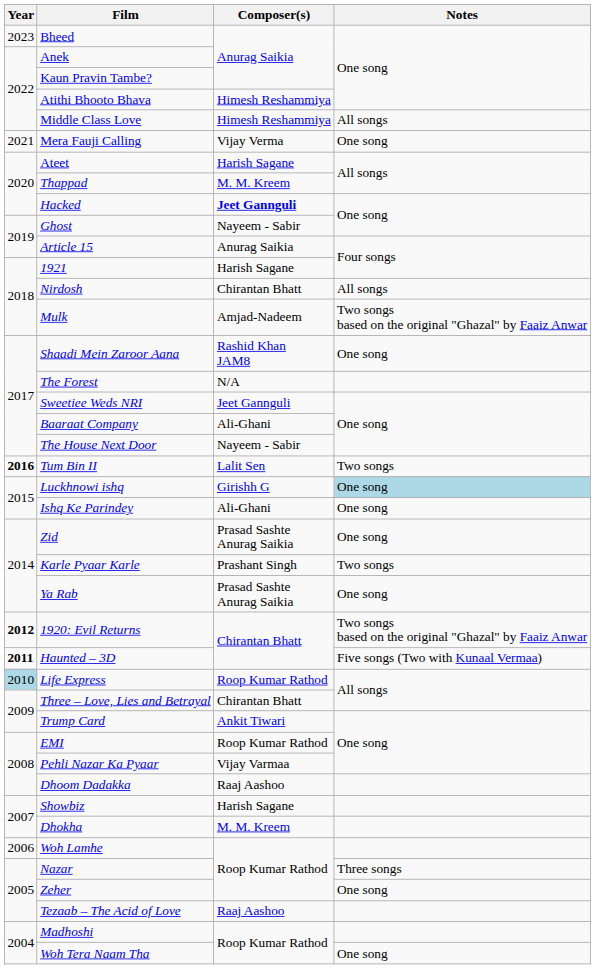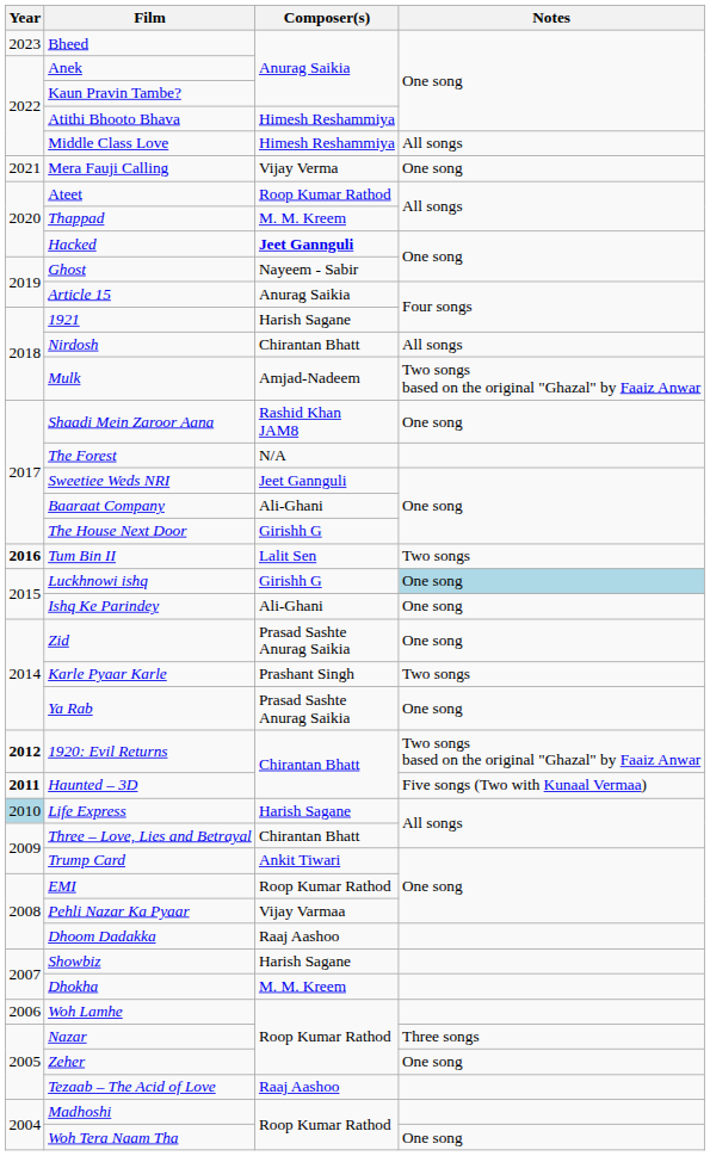 <table class="wikitable">
 <tr>
 <th>Year</th>
 <th>Film</th>
 <th>Composer(s)</th>
 <th>Notes</th>
 </tr>
 <tr>
 <td>2023</td>
 <td><a href='#'>Bheed</a></td>
 <td rowspan=3><a href='#'>Anurag Saikia</a></td>
 <td rowspan=4>One song</td>
 </tr>
 <tr>
 <td rowspan=4>2022</td>
 <td><a href='#'>Anek</a></td>
 </tr>
 <tr>
 <td><a href='#'>Kaun Pravin Tambe?</a></td>
 </tr>
 <tr>
 <td><a href='#'>Atithi Bhooto Bhava</a></td>
 <td><a href='#'>Himesh Reshammiya</a></td>
 </tr>
 <tr>
 <td><a href='#'>Middle Class Love</a></td>
 <td><a href='#'>Himesh Reshammiya</a></td>
 <td>All songs</td>
 </tr>
 <tr>
 <td>2021</td>
 <td><a href='#'>Mera Fauji Calling</a></td>
 <td>Vijay Verma</td>
 <td>One song</td>
 </tr>
 <tr>
 <td rowspan="3">2020</td>
 <td><a href='#'>Ateet</a></td>
-<td><a href='#'>Harish Sagane</a></td>
+<td><a href='#'>Roop Kumar Rathod</a></td>
 <td rowspan=2>All songs</td>
 </tr>
 <tr>
 <td><em><a href='#'>Thappad</a></em></td>
 <td><a href='#'>M. M. Kreem</a></td>
 </tr>
 <tr>
 <td><em><a href='#'>Hacked</a></em></td>
 <td><strong><a href='#'>Jeet Gannguli</a></strong></td>
 <td rowspan=2>One song</td>
 </tr>
 <tr>
 <td rowspan="2">2019</td>
 <td><em><a href='#'>Ghost</a></em></td>
 <td>Nayeem - Sabir</td>
 </tr>
 <tr>
 <td><em><a href='#'>Article 15</a></em></td>
 <td>Anurag Saikia</td>
 <td rowspan=2>Four songs</td>
 </tr>
 <tr>
 <td rowspan="3">2018</td>
 <td><em><a href='#'>1921</a></em></td>
 <td>Harish Sagane</td>
 </tr>
 <tr>
 <td><em><a href='#'>Nirdosh</a></em></td>
 <td>Chirantan Bhatt</td>
 <td>All songs</td>
 </tr>
 <tr>
 <td><em><a href='#'>Mulk</a></em></td>
 <td>Amjad-Nadeem</td>
 <td>Two songs<br>based on the original "Ghazal" by <a href='#'>Faaiz Anwar</a></td>
 </tr>
 <tr>
 <td rowspan="5">2017</td>
 <td><em><a href='#'>Shaadi Mein Zaroor Aana</a></em></td>
 <td><a href='#'>Rashid Khan</a><br><a href='#'>JAM8</a></td>
 <td>One song</td>
 </tr>
 <tr>
 <td><em><a href='#'>The Forest</a></em></td>
 <td>N/A</td>
 <td></td>
 </tr>
 <tr>
 <td><em><a href='#'>Sweetiee Weds NRI</a></em></td>
 <td><a href='#'>Jeet Gannguli</a></td>
 <td rowspan=3>One song</td>
 </tr>
 <tr>
 <td><em><a href='#'>Baaraat Company</a></em></td>
 <td>Ali-Ghani</td>
 </tr>
 <tr>
 <td><em><a href='#'>The House Next Door</a></em></td>
-<td>Nayeem - Sabir</td>
+<td><a href='#'>Girishh G</a></td>
 </tr>
 <tr>
 <td><strong>2016</strong></td>
 <td><em><a href='#'>Tum Bin II</a></em></td>
 <td><a href='#'>Lalit Sen</a></td>
 <td>Two songs</td>
 </tr>
 <tr>
 <td rowspan="2">2015</td>
 <td><em><a href='#'>Luckhnowi ishq</a></em></td>
 <td><a href='#'>Girishh G</a></td>
 <td style="background: lightblue;">One song</td>
 </tr>
 <tr>
 <td><em><a href='#'>Ishq Ke Parindey</a></em></td>
 <td>Ali-Ghani</td>
 <td>One song</td>
 </tr>
 <tr>
 <td rowspan="3">2014</td>
 <td><em><a href='#'>Zid</a></em></td>
 <td>Prasad Sashte<br>Anurag Saikia</td>
 <td>One song</td>
 </tr>
 <tr>
 <td><em><a href='#'>Karle Pyaar Karle</a></em></td>
 <td>Prashant Singh</td>
 <td>Two songs</td>
 </tr>
 <tr>
 <td><em><a href='#'>Ya Rab</a></em></td>
 <td>Prasad Sashte<br>Anurag Saikia</td>
 <td>One song</td>
 </tr>
 <tr>
 <td><strong>2012</strong></td>
 <td><em><a href='#'>1920: Evil Returns</a></em></td>
 <td rowspan=2><a href='#'>Chirantan Bhatt</a></td>
 <td>Two songs<br>based on the original "Ghazal" by <a href='#'>Faaiz Anwar</a></td>
 </tr>
 <tr>
 <td><strong>2011</strong></td>
 <td><em><a href='#'>Haunted – 3D</a></em></td>
 <td>Five songs (Two with <a href='#'>Kunaal Vermaa</a>)</td>
 </tr>
 <tr>
 <td style="background: lightblue;">2010</td>
 <td><em><a href='#'>Life Express</a></em></td>
-<td><a href='#'>Roop Kumar Rathod</a></td>
+<td><a href='#'>Harish Sagane</a></td>
 <td rowspan=2>All songs</td>
 </tr>
 <tr>
 <td rowspan="2">2009</td>
 <td><em><a href='#'>Three – Love, Lies and Betrayal</a></em></td>
 <td>Chirantan Bhatt</td>
 </tr>
 <tr>
 <td><em><a href='#'>Trump Card</a></em></td>
 <td><a href='#'>Ankit Tiwari</a></td>
 <td rowspan=3>One song</td>
 </tr>
 <tr>
 <td Rowspan="3">2008</td>
 <td><em><a href='#'>EMI</a></em></td>
 <td>Roop Kumar Rathod</td>
 </tr>
 <tr>
 <td><em><a href='#'>Pehli Nazar Ka Pyaar</a></em></td>
 <td>Vijay Varmaa</td>
 </tr>
 <tr>
 <td><em><a href='#'>Dhoom Dadakka</a></em></td>
 <td>Raaj Aashoo</td>
 <td></td>
 </tr>
 <tr>
 <td rowspan=2>2007</td>
 <td><em><a href='#'>Showbiz</a></em></td>
 <td>Harish Sagane</td>
 <td></td>
 </tr>
 <tr>
 <td><em><a href='#'>Dhokha</a></em></td>
 <td><a href='#'>M. M. Kreem</a></td>
 <td></td>
 </tr>
 <tr>
 <td>2006</td>
 <td><em><a href='#'>Woh Lamhe</a></em></td>
 <td rowspan=3>Roop Kumar Rathod</td>
 <td></td>
 </tr>
 <tr>
 <td rowspan=3>2005</td>
 <td><em><a href='#'>Nazar</a></em></td>
 <td>Three songs</td>
 </tr>
 <tr>
 <td><em><a href='#'>Zeher</a></em></td>
 <td>One song</td>
 </tr>
 <tr>
 <td><em><a href='#'>Tezaab – The Acid of Love</a></em></td>
 <td><a href='#'>Raaj Aashoo</a></td>
 <td></td>
 </tr>
 <tr>
 <td rowspan=2>2004</td>
 <td><em><a href='#'>Madhoshi</a></em></td>
 <td rowspan=2>Roop Kumar Rathod</td>
 <td></td>
 </tr>
 <tr>
 <td><em><a href='#'>Woh Tera Naam Tha</a></em></td>
 <td>One song</td>
 </tr>
 </table>
